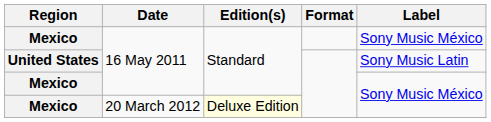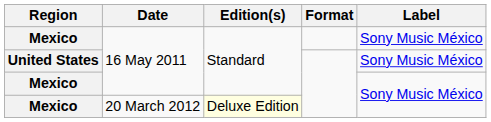 <table class="wikitable plainrowheaders">
 <tr>
 <th scope="col">Region</th>
 <th scope="col">Date</th>
 <th scope="col">Edition(s)</th>
 <th scope="col">Format</th>
 <th scope="col">Label</th>
 </tr>
 <tr>
 <th scope="row">Mexico</th>
 <td rowspan="3">16 May 2011</td>
 <td rowspan="3">Standard</td>
 <td></td>
 <td><a href='#'>Sony Music México</a></td>
 </tr>
 <tr>
 <th scope="row">United States</th>
 <td rowspan="3" scope="row"></td>
-<td><a href='#'>Sony Music Latin</a></td>
+<td><a href='#'>Sony Music México</a></td>
 </tr>
 <tr>
 <th scope="row">Mexico</th>
 <td rowspan="2"><a href='#'>Sony Music México</a></td>
 </tr>
 <tr>
 <th scope="row">Mexico</th>
 <td>20 March 2012</td>
 <td style="background: lightyellow;">Deluxe Edition</td>
 </tr>
 </table>
